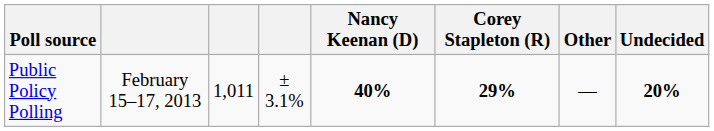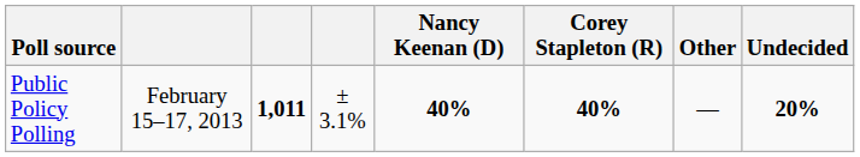 <table class="wikitable">
 <tr valign= bottom>
 <th>Poll source</th>
 <th></th>
 <th></th>
 <th></th>
 <th style="width:100px;">Nancy<br>Keenan (D)</th>
 <th style="width:100px;">Corey<br>Stapleton (R)</th>
 <th>Other</th>
 <th>Undecided</th>
 </tr>
 <tr>
 <td><a href='#'>Public Policy Polling</a></td>
 <td align=center>February 15–17, 2013</td>
-<td align=center>1,011</td>
+<td align=center><strong>1,011</strong></td>
 <td align=center>± 3.1%</td>
 <td align=center><strong>40%</strong></td>
-<td align=center><strong>29%</strong></td>
+<td align=center><strong>40%</strong></td>
 <td align=center>—</td>
 <td align=center><strong>20%</strong></td>
 </tr>
 </table>
